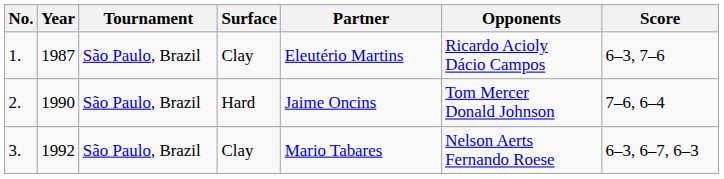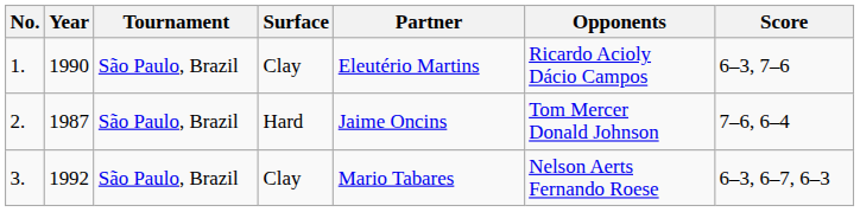 <table class="sortable wikitable" style=font-size:97%>
 <tr>
 <th style="width:20px" class="unsortable">No.</th>
 <th style="width:30px">Year</th>
 <th style="width:120px">Tournament</th>
 <th style="width:50px">Surface</th>
 <th style="width:140px">Partner</th>
 <th style="width:140px">Opponents</th>
 <th style="width:100px" class="unsortable">Score</th>
 </tr>
 <tr>
 <td>1.</td>
-<td>1987</td>
+<td>1990</td>
 <td><a href='#'>São Paulo</a>, Brazil</td>
 <td>Clay</td>
 <td> <a href='#'>Eleutério Martins</a></td>
 <td> <a href='#'>Ricardo Acioly</a><br> <a href='#'>Dácio Campos</a></td>
 <td>6–3, 7–6</td>
 </tr>
 <tr>
 <td>2.</td>
-<td>1990</td>
+<td>1987</td>
 <td><a href='#'>São Paulo</a>, Brazil</td>
 <td>Hard</td>
 <td> <a href='#'>Jaime Oncins</a></td>
 <td> <a href='#'>Tom Mercer</a><br> <a href='#'>Donald Johnson</a></td>
 <td>7–6, 6–4</td>
 </tr>
 <tr>
 <td>3.</td>
 <td>1992</td>
 <td><a href='#'>São Paulo</a>, Brazil</td>
 <td>Clay</td>
 <td> <a href='#'>Mario Tabares</a></td>
 <td> <a href='#'>Nelson Aerts</a><br> <a href='#'>Fernando Roese</a></td>
 <td>6–3, 6–7, 6–3</td>
 </tr>
 </table>
